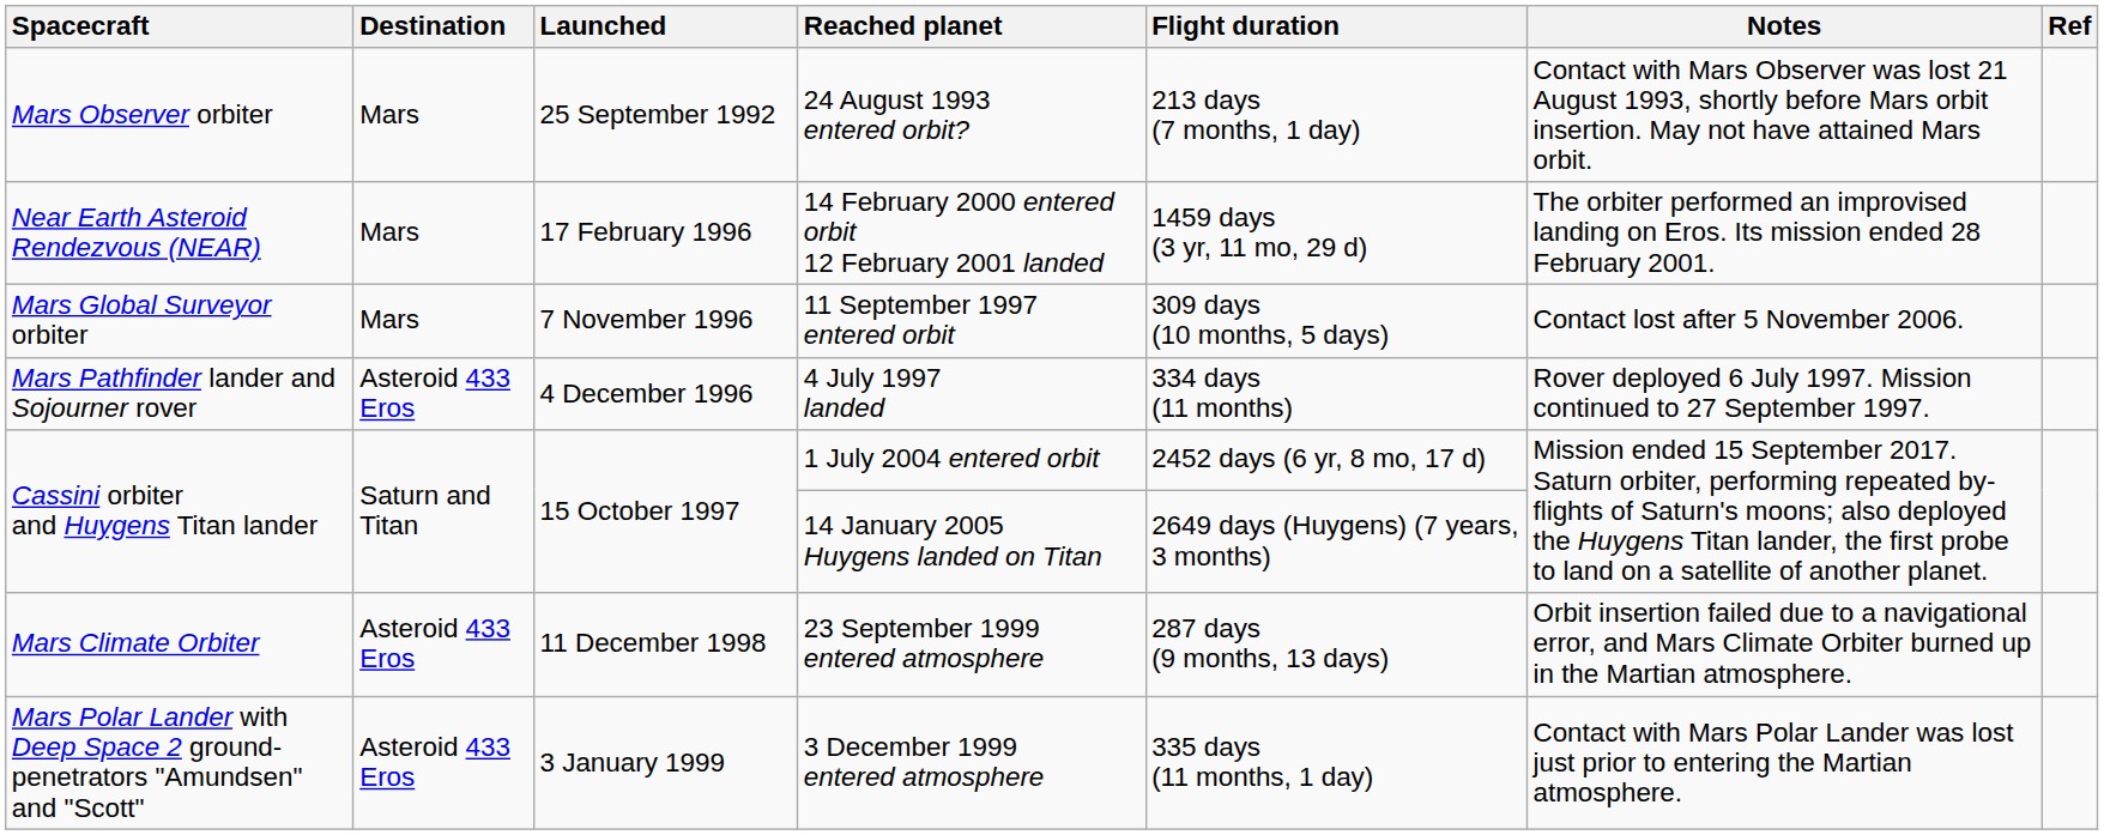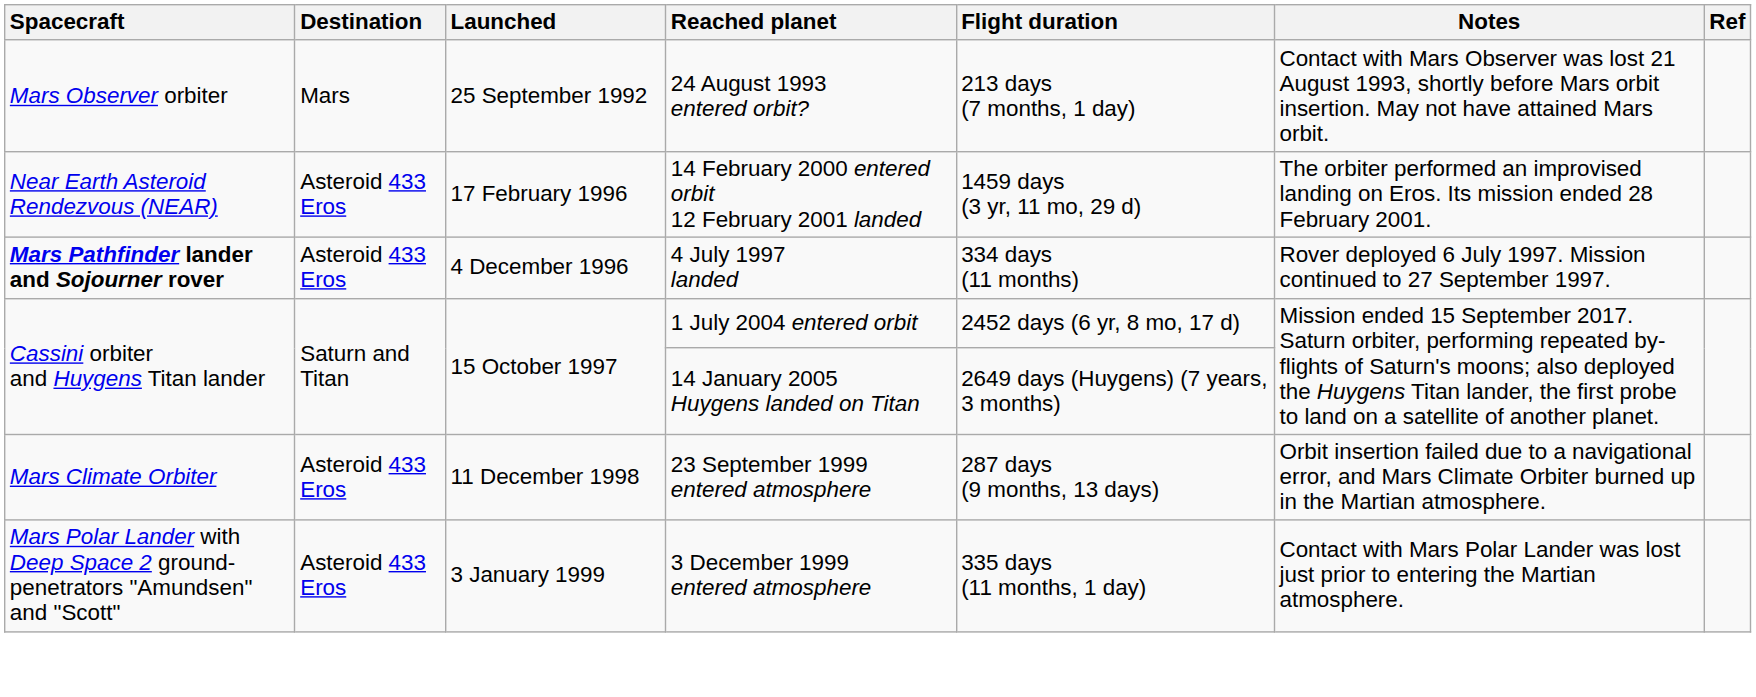 <table class="wikitable">
 <tr>
 <th style="text-align:left; width:200px;">Spacecraft</th>
 <th style="text-align:left; width:100px;">Destination</th>
 <th style="text-align:left; width:150px;">Launched</th>
 <th style="text-align:left; width:200px;">Reached planet</th>
 <th style="text-align:left; width:220px;">Flight duration</th>
 <th>Notes</th>
 <th>Ref</th>
 </tr>
 <tr>
 <td><em><a href='#'>Mars Observer</a></em> orbiter</td>
 <td>Mars</td>
 <td>25 September 1992</td>
 <td>24 August 1993<br><em>entered orbit?</em></td>
 <td>213 days<br>(7 months, 1 day)</td>
 <td>Contact with Mars Observer was lost 21 August 1993, shortly before Mars orbit insertion. May not have attained Mars orbit.</td>
 <td></td>
 </tr>
 <tr>
 <td><em><a href='#'>Near Earth Asteroid Rendezvous (NEAR)</a></em></td>
-<td>Mars</td>
+<td>Asteroid <a href='#'>433 Eros</a></td>
 <td>17 February 1996</td>
 <td>14 February 2000 <em>entered orbit</em><br>12 February 2001 <em>landed</em></td>
 <td>1459 days<br>(3 yr, 11 mo, 29 d)</td>
 <td>The orbiter performed an improvised landing on Eros.  Its mission ended 28 February 2001.</td>
 <td></td>
 </tr>
 <tr>
-<td><em><a href='#'>Mars Global Surveyor</a></em> orbiter</td>
-<td>Mars</td>
-<td>7 November 1996</td>
-<td>11 September 1997<br><em>entered orbit</em></td>
-<td>309 days<br>(10 months, 5 days)</td>
-<td>Contact lost after 5 November 2006.</td>
-<td></td>
-</tr>
-<tr>
-<td><em><a href='#'>Mars Pathfinder</a></em> lander and <em>Sojourner</em> rover</td>
+<td><strong><em><a href='#'>Mars Pathfinder</a></em> lander and <em>Sojourner</em> rover</strong></td>
 <td>Asteroid <a href='#'>433 Eros</a></td>
 <td>4 December 1996</td>
 <td>4 July 1997<br><em>landed</em></td>
 <td>334 days<br>(11 months)</td>
 <td>Rover deployed 6 July 1997. Mission continued to 27 September 1997.</td>
 <td></td>
 </tr>
 <tr>
 <td rowspan=2><em><a href='#'>Cassini</a></em> orbiter<br>and <em><a href='#'>Huygens</a></em> Titan lander</td>
 <td rowspan=2>Saturn and Titan</td>
 <td rowspan=2>15 October 1997</td>
 <td>1 July 2004 <em>entered orbit</em></td>
 <td>2452 days (6 yr, 8 mo, 17 d)</td>
 <td rowspan=2>Mission ended 15 September 2017. Saturn orbiter, performing repeated by-flights of Saturn's moons; also deployed the <em>Huygens</em> Titan lander, the first probe to land on a satellite of another planet.</td>
 <td rowspan=2></td>
 </tr>
 <tr>
 <td>14 January 2005<br><em>Huygens landed on Titan</em></td>
 <td>2649 days (Huygens) (7 years, 3 months)</td>
 </tr>
 <tr>
 <td><em><a href='#'>Mars Climate Orbiter</a></em></td>
 <td>Asteroid <a href='#'>433 Eros</a></td>
 <td>11 December 1998</td>
 <td>23 September 1999<br><em>entered atmosphere</em></td>
 <td>287 days<br>(9 months, 13 days)</td>
 <td>Orbit insertion failed due to a navigational error, and Mars Climate Orbiter burned up in the Martian atmosphere.</td>
 <td></td>
 </tr>
 <tr>
 <td><em><a href='#'>Mars Polar Lander</a></em> with <em><a href='#'>Deep Space 2</a></em> ground-penetrators "Amundsen" and "Scott"</td>
 <td>Asteroid <a href='#'>433 Eros</a></td>
 <td>3 January 1999</td>
 <td>3 December 1999<br><em>entered atmosphere</em></td>
 <td>335 days<br>(11 months, 1 day)</td>
 <td>Contact with Mars Polar Lander was lost just prior to entering the Martian atmosphere.</td>
 <td></td>
 </tr>
 </table>
